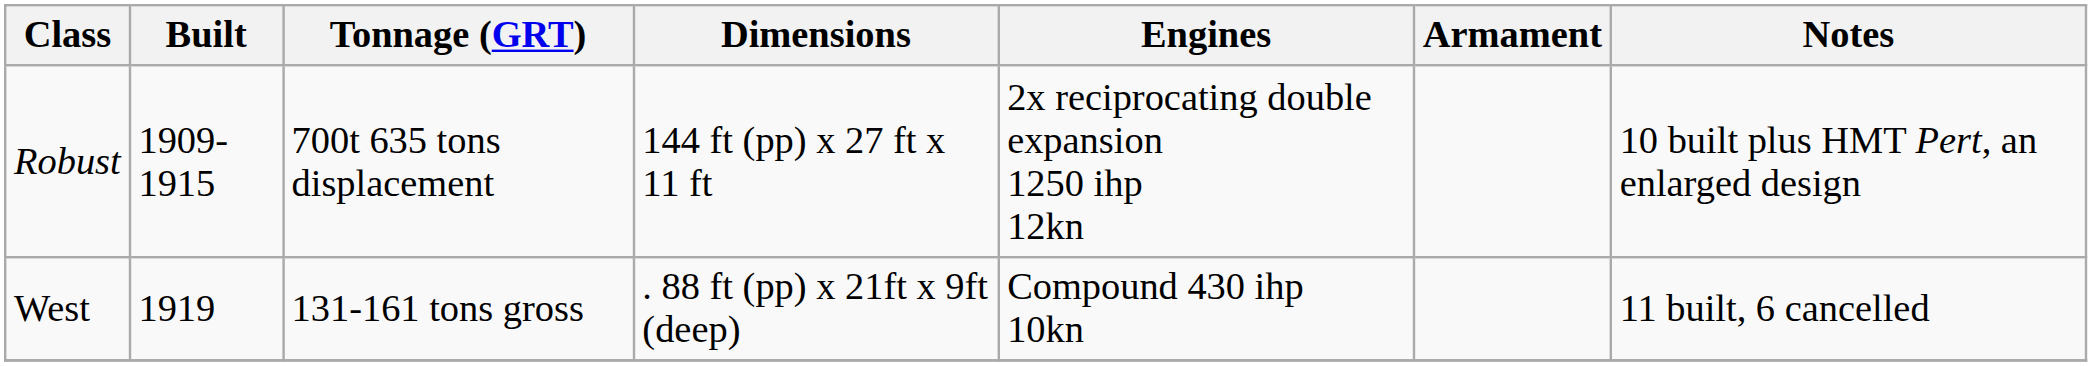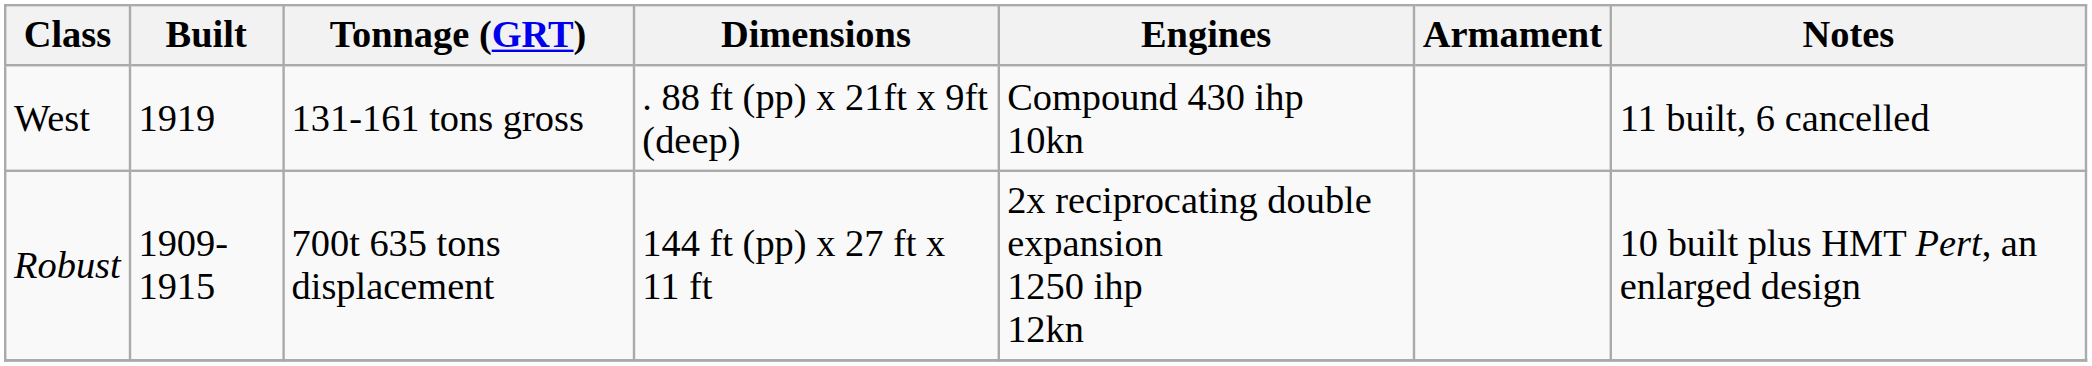 <table class="wikitable sortable nowraplinks">
 <tr>
 <th>Class</th>
 <th>Built</th>
 <th>Tonnage (<a href='#'>GRT</a>)</th>
 <th>Dimensions</th>
 <th>Engines</th>
 <th>Armament</th>
 <th class="unsortable">Notes</th>
 </tr>
 <tr>
+<td>West</td>
+<td>1919</td>
+<td>131-161 tons gross</td>
+<td>. 88 ft (pp) x 21ft x 9ft (deep)</td>
+<td>Compound 430 ihp<br>10kn</td>
+<td></td>
+<td>11 built, 6 cancelled</td>
+</tr>
+<tr>
 <td><em>Robust</em></td>
 <td>1909-1915</td>
 <td>700t 635 tons displacement</td>
 <td>144 ft (pp) x 27 ft x 11 ft</td>
 <td>2x reciprocating double expansion<br>1250 ihp<br>12kn</td>
 <td></td>
 <td>10 built plus HMT <em>Pert</em>, an enlarged design</td>
 </tr>
 <tr>
-<td>West</td>
-<td>1919</td>
-<td>131-161 tons gross</td>
-<td>. 88 ft (pp) x 21ft x 9ft (deep)</td>
-<td>Compound 430 ihp<br>10kn</td>
-<td></td>
-<td>11 built, 6 cancelled</td>
-</tr>
-<tr>
 </tr>
 </table>
